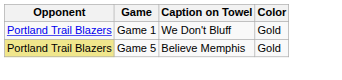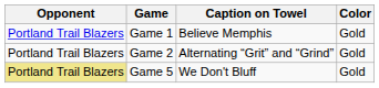 <table class="wikitable">
 <tr>
 <th>Opponent</th>
 <th>Game</th>
 <th>Caption on Towel</th>
 <th>Color</th>
 </tr>
 <tr>
 <td><a href='#'>Portland Trail Blazers</a></td>
 <td>Game 1</td>
-<td>We Don't Bluff</td>
+<td>Believe Memphis</td>
+<td>Gold</td>
+</tr>
+<tr>
+<td>Portland Trail Blazers</td>
+<td>Game 2</td>
+<td>Alternating “Grit” and “Grind”</td>
 <td>Gold</td>
 </tr>
 <tr>
 <td style="background: khaki;">Portland Trail Blazers</td>
 <td>Game 5</td>
-<td>Believe Memphis</td>
+<td>We Don't Bluff</td>
 <td>Gold</td>
 </tr>
 </table>
